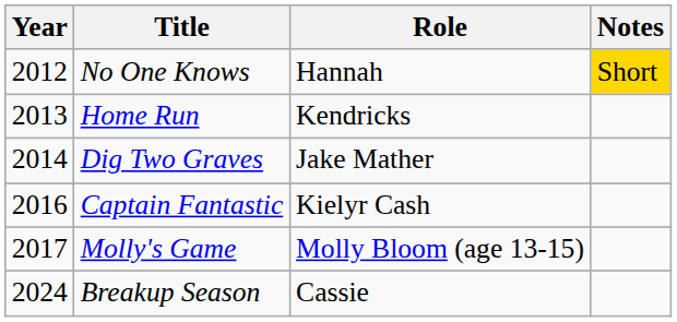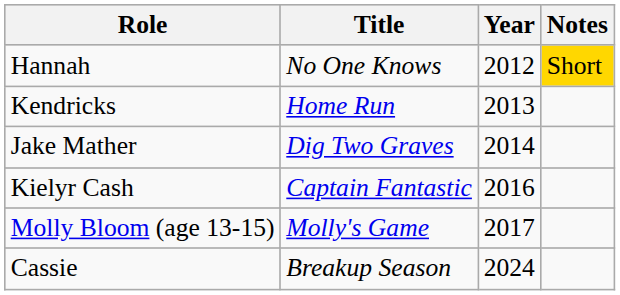 <table class="wikitable sortable">
 <tr>
+<th>Role</th>
+<th>Title</th>
 <th>Year</th>
-<th>Title</th>
-<th>Role</th>
 <th class="unsortable">Notes</th>
 </tr>
 <tr>
+<td>Hannah</td>
+<td><em>No One Knows</em></td>
 <td>2012</td>
-<td><em>No One Knows</em></td>
-<td>Hannah</td>
 <td style="background: gold;">Short</td>
 </tr>
 <tr>
+<td>Kendricks</td>
+<td><em><a href='#'>Home Run</a></em></td>
 <td>2013</td>
-<td><em><a href='#'>Home Run</a></em></td>
-<td>Kendricks</td>
 <td></td>
 </tr>
 <tr>
+<td>Jake Mather</td>
+<td><em><a href='#'>Dig Two Graves</a></em></td>
 <td>2014</td>
-<td><em><a href='#'>Dig Two Graves</a></em></td>
-<td>Jake Mather</td>
 <td></td>
 </tr>
 <tr>
+<td>Kielyr Cash</td>
+<td><em><a href='#'>Captain Fantastic</a></em></td>
 <td>2016</td>
-<td><em><a href='#'>Captain Fantastic</a></em></td>
-<td>Kielyr Cash</td>
 <td></td>
 </tr>
 <tr>
+<td><a href='#'>Molly Bloom</a> (age 13-15)</td>
+<td><em><a href='#'>Molly's Game</a></em></td>
 <td>2017</td>
-<td><em><a href='#'>Molly's Game</a></em></td>
-<td><a href='#'>Molly Bloom</a> (age 13-15)</td>
 <td></td>
 </tr>
 <tr>
+<td>Cassie</td>
+<td><em>Breakup Season</em></td>
 <td>2024</td>
-<td><em>Breakup Season</em></td>
-<td>Cassie</td>
 <td></td>
 </tr>
 </table>
